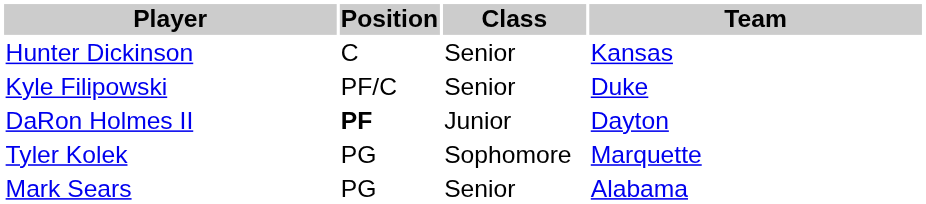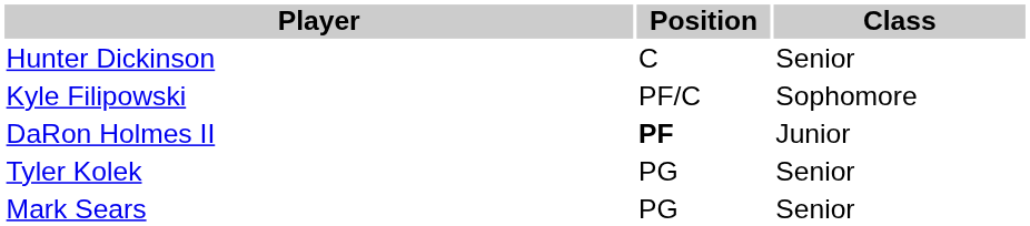 <table style="width:600px" "border:'1' 'solid' 'gray' ">
 <tr>
 <th style="background:#ccc; width:40%;">Player</th>
 <th style="background:#ccc; width:4%;">Position</th>
 <th style="background:#ccc; width:16%;">Class</th>
-<th style="background:#ccc; width:40%;">Team</th>
 </tr>
 <tr>
 <td><a href='#'>Hunter Dickinson</a></td>
 <td>C</td>
 <td>Senior</td>
-<td><a href='#'>Kansas</a></td>
 </tr>
 <tr>
 <td><a href='#'>Kyle Filipowski</a></td>
 <td>PF/C</td>
-<td>Senior</td>
-<td><a href='#'>Duke</a></td>
+<td>Sophomore</td>
 </tr>
 <tr>
 <td><a href='#'>DaRon Holmes II</a></td>
 <td><strong>PF</strong></td>
 <td>Junior</td>
-<td><a href='#'>Dayton</a></td>
 </tr>
 <tr>
 <td><a href='#'>Tyler Kolek</a></td>
 <td>PG</td>
-<td>Sophomore</td>
-<td><a href='#'>Marquette</a></td>
+<td>Senior</td>
 </tr>
 <tr>
 <td><a href='#'>Mark Sears</a></td>
 <td>PG</td>
 <td>Senior</td>
-<td><a href='#'>Alabama</a></td>
 </tr>
 </table>
